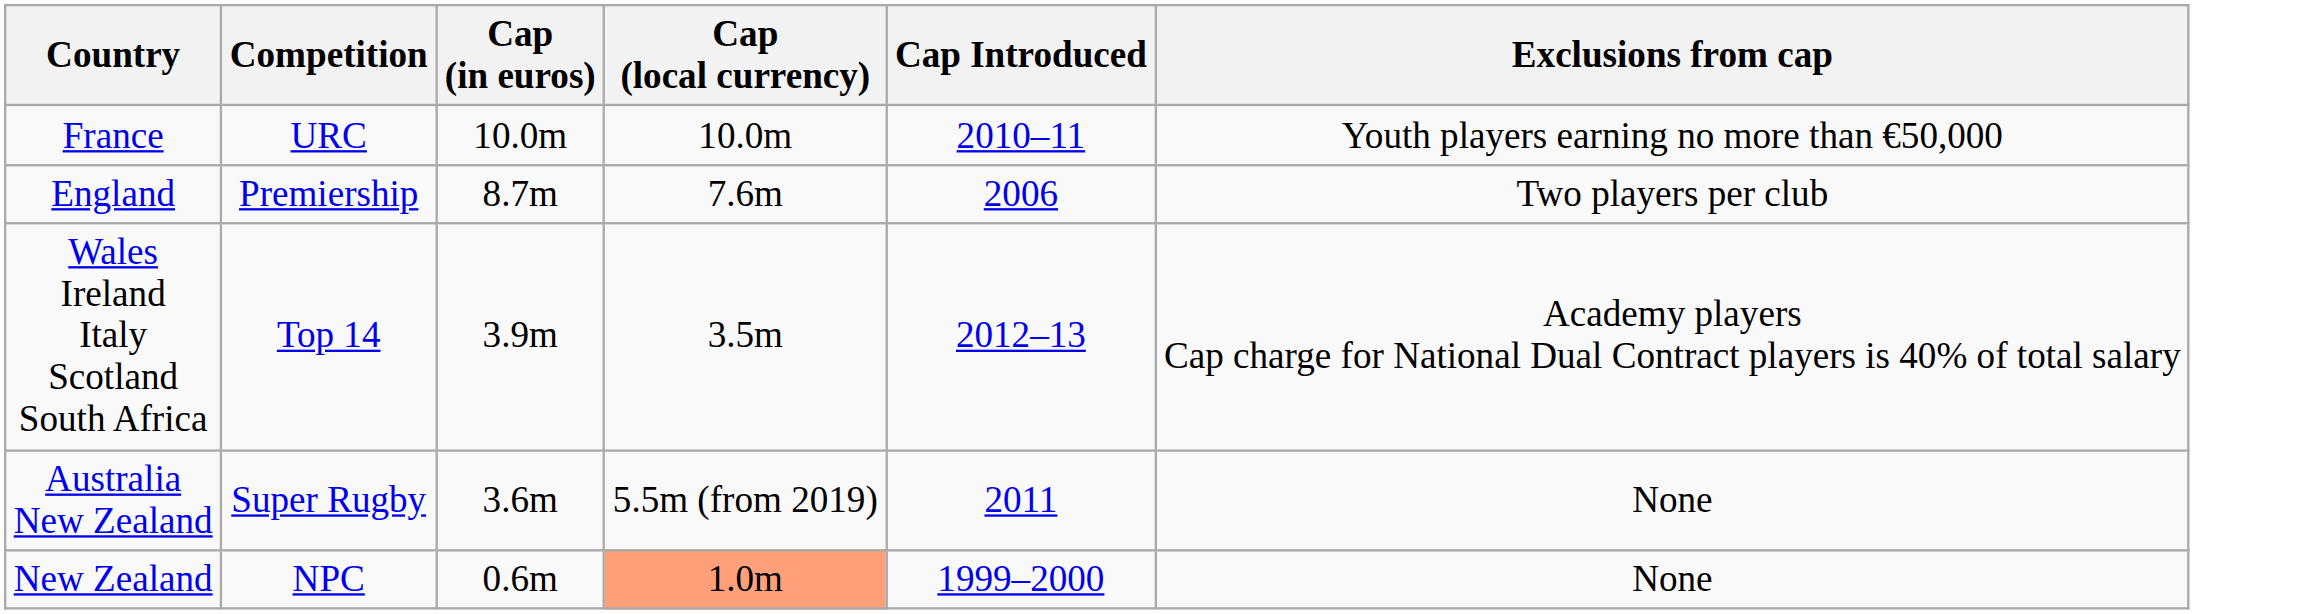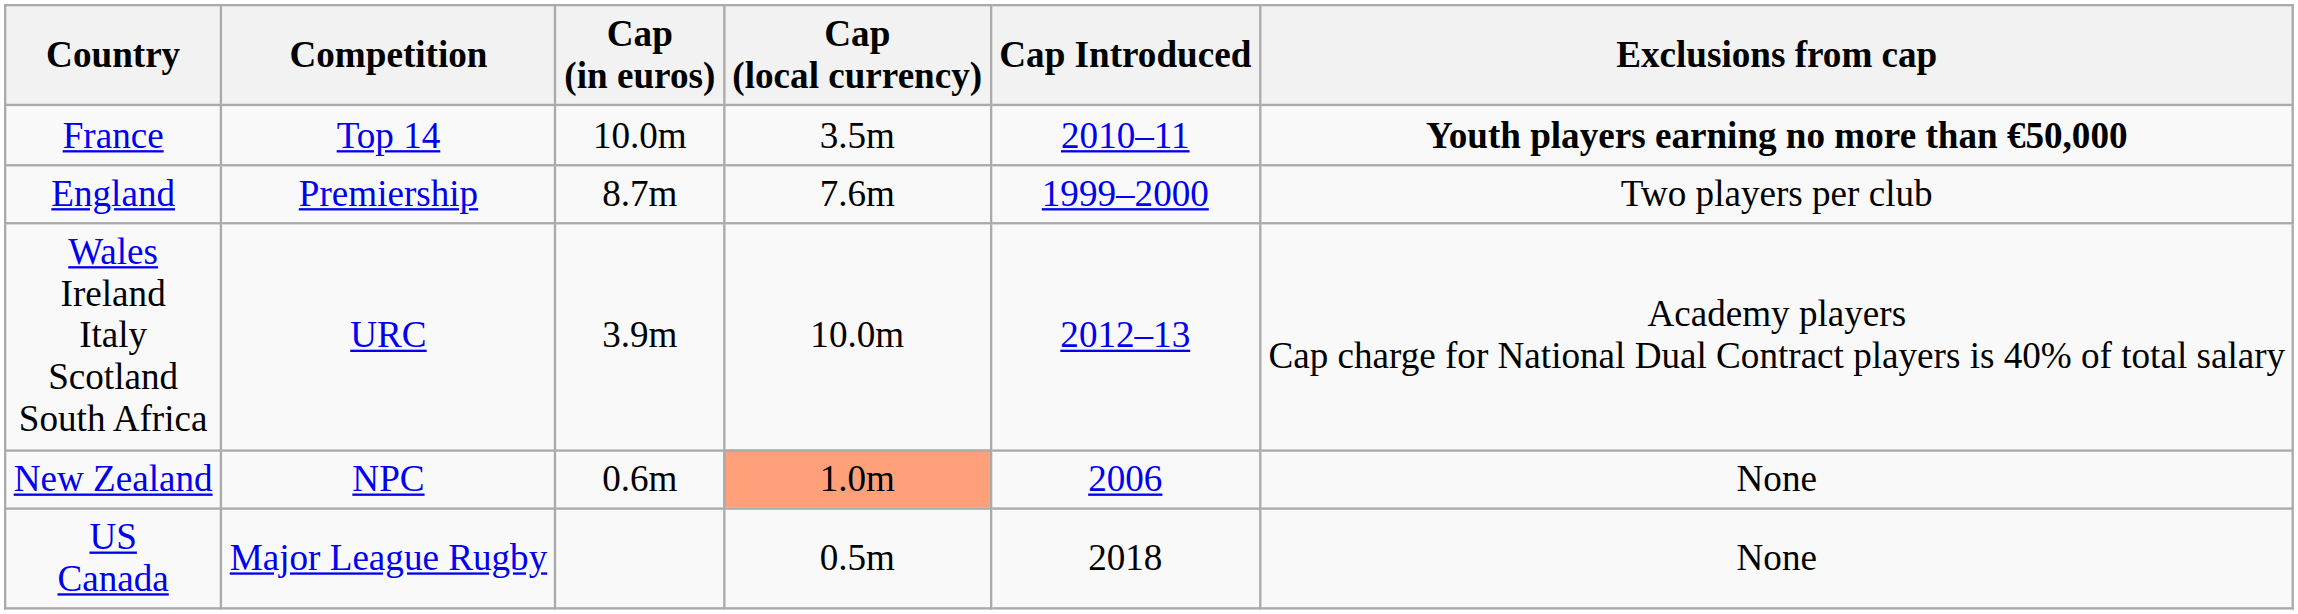 <table class="wikitable sortable" style="text-align: center;">
 <tr>
 <th>Country</th>
 <th>Competition</th>
 <th>Cap <br> (in euros)</th>
 <th>Cap <br> (local currency)</th>
 <th>Cap Introduced</th>
 <th>Exclusions from cap</th>
 </tr>
 <tr>
 <td><a href='#'>France</a></td>
-<td><a href='#'>URC</a></td>
+<td><a href='#'>Top 14</a></td>
 <td>10.0m</td>
-<td>10.0m</td>
+<td>3.5m</td>
 <td><a href='#'>2010–11</a></td>
-<td>Youth players earning no more than €50,000</td>
+<td><strong>Youth players earning no more than €50,000</strong></td>
 </tr>
 <tr>
 <td><a href='#'>England</a></td>
 <td><a href='#'>Premiership</a></td>
 <td>8.7m</td>
 <td>7.6m</td>
-<td><a href='#'>2006</a></td>
+<td><a href='#'>1999–2000</a></td>
 <td>Two players per club</td>
 </tr>
 <tr>
 <td><a href='#'>Wales</a><br>Ireland<br>Italy<br>Scotland<br>South Africa</td>
-<td><a href='#'>Top 14</a></td>
+<td><a href='#'>URC</a></td>
 <td>3.9m</td>
-<td>3.5m</td>
+<td>10.0m</td>
 <td><a href='#'>2012–13</a></td>
 <td>Academy players<br>Cap charge for National Dual Contract players is 40% of total salary</td>
-</tr>
-<tr>
-<td><a href='#'>Australia</a><br><a href='#'>New Zealand</a></td>
-<td><a href='#'>Super Rugby</a></td>
-<td>3.6m</td>
-<td>5.5m (from 2019)</td>
-<td><a href='#'>2011</a></td>
-<td>None</td>
 </tr>
 <tr>
 <td><a href='#'>New Zealand</a></td>
 <td><a href='#'>NPC</a></td>
 <td>0.6m</td>
 <td style="background: lightsalmon;">1.0m</td>
-<td><a href='#'>1999–2000</a></td>
+<td><a href='#'>2006</a></td>
+<td>None</td>
+</tr>
+<tr>
+<td><a href='#'>US</a><br><a href='#'>Canada</a></td>
+<td><a href='#'>Major League Rugby</a></td>
+<td></td>
+<td>0.5m</td>
+<td>2018</td>
 <td>None</td>
 </tr>
 </table>
